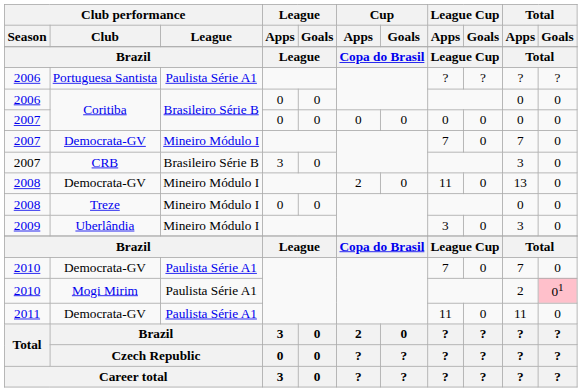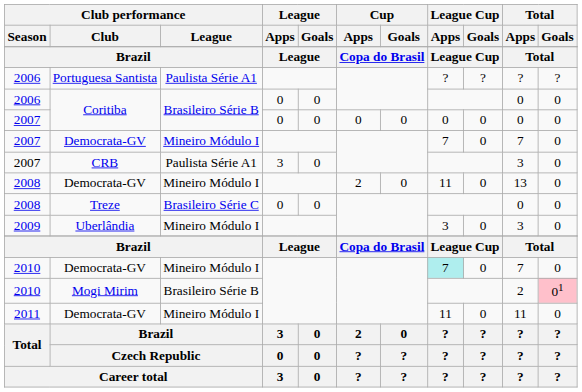 <table class="wikitable" style="text-align:center">
 <tr>
 <th colspan=3>Club performance</th>
 <th colspan=2>League</th>
 <th colspan=2>Cup</th>
 <th colspan=2>League Cup</th>
 <th colspan=2>Total</th>
 </tr>
 <tr>
 <th>Season</th>
 <th>Club</th>
 <th>League</th>
 <th>Apps</th>
 <th>Goals</th>
 <th>Apps</th>
 <th>Goals</th>
 <th>Apps</th>
 <th>Goals</th>
 <th>Apps</th>
 <th>Goals</th>
 </tr>
 <tr>
 </tr>
 <tr>
 <th colspan=3>Brazil</th>
 <th colspan=2>League</th>
 <th colspan=2><a href='#'>Copa do Brasil</a></th>
 <th colspan=2>League Cup</th>
 <th colspan=2>Total</th>
 </tr>
 <tr>
 <td><a href='#'>2006</a></td>
 <td><a href='#'>Portuguesa Santista</a></td>
 <td><a href='#'>Paulista Série A1</a></td>
 <td colspan=2></td>
 <td rowspan=2 colspan=2></td>
 <td>?</td>
 <td>?</td>
 <td>?</td>
 <td>?</td>
 </tr>
 <tr>
 <td><a href='#'>2006</a></td>
 <td rowspan=2><a href='#'>Coritiba</a></td>
 <td rowspan=2><a href='#'>Brasileiro Série B</a></td>
 <td>0</td>
 <td>0</td>
 <td colspan=2></td>
 <td>0</td>
 <td>0</td>
 </tr>
 <tr>
 <td><a href='#'>2007</a></td>
 <td>0</td>
 <td>0</td>
 <td>0</td>
 <td>0</td>
 <td>0</td>
 <td>0</td>
 <td>0</td>
 <td>0</td>
 </tr>
 <tr>
 <td><a href='#'>2007</a></td>
 <td><a href='#'>Democrata-GV</a></td>
 <td><a href='#'>Mineiro Módulo I</a></td>
 <td colspan=2></td>
 <td colspan=2 rowspan=2></td>
 <td>7</td>
 <td>0</td>
 <td>7</td>
 <td>0</td>
 </tr>
 <tr>
 <td>2007</td>
 <td><a href='#'>CRB</a></td>
-<td>Brasileiro Série B</td>
+<td>Paulista Série A1</td>
 <td>3</td>
 <td>0</td>
 <td colspan=2></td>
 <td>3</td>
 <td>0</td>
 </tr>
 <tr>
 <td><a href='#'>2008</a></td>
 <td>Democrata-GV</td>
 <td>Mineiro Módulo I</td>
 <td colspan=2></td>
 <td>2</td>
 <td>0</td>
 <td>11</td>
 <td>0</td>
 <td>13</td>
 <td>0</td>
 </tr>
 <tr>
 <td><a href='#'>2008</a></td>
 <td><a href='#'>Treze</a></td>
-<td>Mineiro Módulo I</td>
+<td><a href='#'>Brasileiro Série C</a></td>
 <td>0</td>
 <td>0</td>
 <td rowspan=2 colspan=2></td>
 <td colspan=2></td>
 <td>0</td>
 <td>0</td>
 </tr>
 <tr>
 <td><a href='#'>2009</a></td>
 <td><a href='#'>Uberlândia</a></td>
 <td>Mineiro Módulo I</td>
 <td colspan=2></td>
 <td>3</td>
 <td>0</td>
 <td>3</td>
 <td>0</td>
 </tr>
 <tr>
 </tr>
 <tr>
 <th colspan=3>Brazil</th>
 <th colspan=2>League</th>
 <th colspan=2><a href='#'>Copa do Brasil</a></th>
 <th colspan=2>League Cup</th>
 <th colspan=2>Total</th>
 </tr>
 <tr>
 <td><a href='#'>2010</a></td>
 <td>Democrata-GV</td>
-<td><a href='#'>Paulista Série A1</a></td>
+<td>Mineiro Módulo I</td>
 <td colspan=2 rowspan=3></td>
 <td colspan=2 rowspan=3></td>
-<td>7</td>
+<td style="background: paleturquoise;">7</td>
 <td>0</td>
 <td>7</td>
 <td>0</td>
 </tr>
 <tr>
 <td><a href='#'>2010</a></td>
 <td><a href='#'>Mogi Mirim</a></td>
-<td>Paulista Série A1</td>
+<td>Brasileiro Série B</td>
 <td colspan=2></td>
 <td>2</td>
 <td style="background: pink;">0<sup>1</sup></td>
 </tr>
 <tr>
 <td><a href='#'>2011</a></td>
 <td>Democrata-GV</td>
-<td><a href='#'>Paulista Série A1</a></td>
+<td>Mineiro Módulo I</td>
 <td>11</td>
 <td>0</td>
 <td>11</td>
 <td>0</td>
 </tr>
 <tr>
 <th rowspan=2>Total</th>
 <th colspan=2>Brazil</th>
 <th>3</th>
 <th>0</th>
 <th>2</th>
 <th>0</th>
 <th>?</th>
 <th>?</th>
 <th>?</th>
 <th>?</th>
 </tr>
 <tr>
 <th colspan=2>Czech Republic</th>
 <th>0</th>
 <th>0</th>
 <th>?</th>
 <th>?</th>
 <th>?</th>
 <th>?</th>
 <th>?</th>
 <th>?</th>
 </tr>
 <tr>
 <th colspan=3>Career total</th>
 <th>3</th>
 <th>0</th>
 <th>?</th>
 <th>?</th>
 <th>?</th>
 <th>?</th>
 <th>?</th>
 <th>?</th>
 </tr>
 </table>
